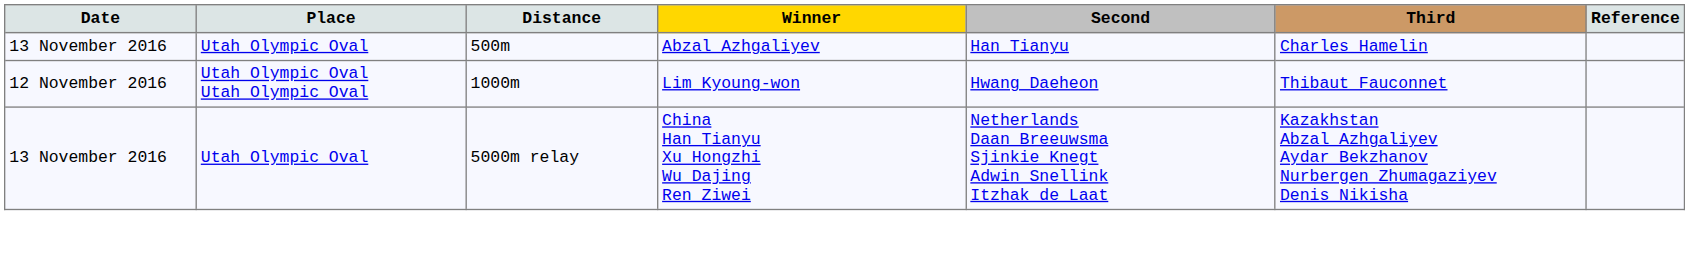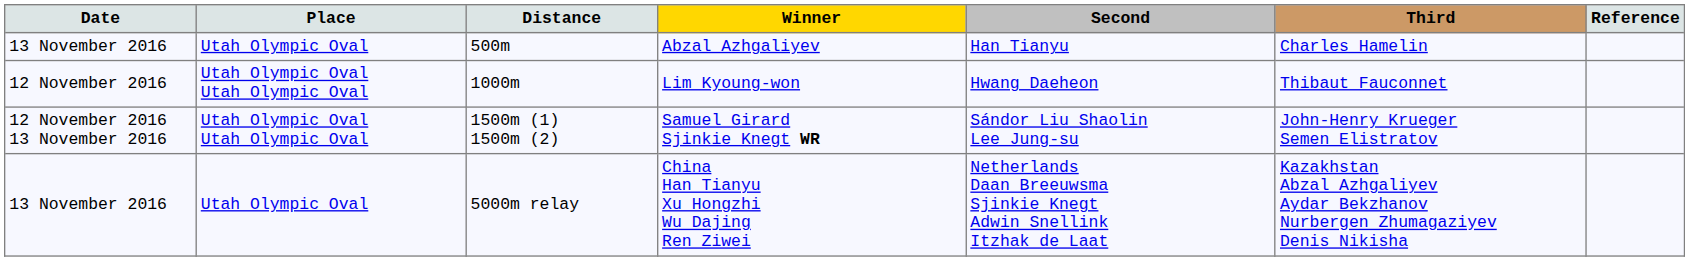 <table bgcolor="#f7f8ff" cellpadding="3" cellspacing="0" border="1" style="font-size: 95%; border: gray solid 1px; border-collapse: collapse;">
 <tr bgcolor="#CCCCCC" (1>
 <td align="center" bgcolor="#DCE5E5" width="150"><strong>Date</strong></td>
 <td align="center" bgcolor="#DCE5E5" width="220"><strong>Place</strong></td>
 <td align="center" bgcolor="#DCE5E5" width="150"><strong>Distance</strong></td>
 <td align="center" bgcolor="gold" width="250"><strong>Winner</strong></td>
 <td align="center" bgcolor="silver" width="250"><strong>Second</strong></td>
 <td align="center" bgcolor="CC9966" width="250"><strong>Third</strong></td>
 <td align="center" bgcolor="#DCE5E5" width="30"><strong>Reference</strong></td>
 </tr>
 <tr align="left">
 <td>13 November 2016</td>
 <td><a href='#'>Utah Olympic Oval</a></td>
 <td>500m</td>
 <td> <a href='#'>Abzal Azhgaliyev</a></td>
 <td> <a href='#'>Han Tianyu</a></td>
 <td> <a href='#'>Charles Hamelin</a></td>
 <td></td>
 </tr>
 <tr align="left">
 <td>12 November 2016</td>
 <td><a href='#'>Utah Olympic Oval</a><br><a href='#'>Utah Olympic Oval</a></td>
 <td>1000m</td>
 <td> <a href='#'>Lim Kyoung-won</a></td>
 <td> <a href='#'>Hwang Daeheon</a></td>
 <td> <a href='#'>Thibaut Fauconnet</a></td>
 <td></td>
 </tr>
 <tr align="left">
+<td>12 November 2016<br>13 November 2016</td>
+<td><a href='#'>Utah Olympic Oval</a><br><a href='#'>Utah Olympic Oval</a></td>
+<td>1500m (1)<br>1500m (2)</td>
+<td> <a href='#'>Samuel Girard</a><br> <a href='#'>Sjinkie Knegt</a> <strong>WR</strong></td>
+<td> <a href='#'>Sándor Liu Shaolin</a><br> <a href='#'>Lee Jung-su</a></td>
+<td> <a href='#'>John-Henry Krueger</a><br> <a href='#'>Semen Elistratov</a></td>
+<td></td>
+</tr>
+<tr align="left">
 <td>13 November 2016</td>
 <td><a href='#'>Utah Olympic Oval</a></td>
 <td>5000m relay</td>
 <td> <a href='#'>China</a><br><a href='#'>Han Tianyu</a><br><a href='#'>Xu Hongzhi</a><br><a href='#'>Wu Dajing</a><br><a href='#'>Ren Ziwei</a></td>
 <td> <a href='#'>Netherlands</a><br><a href='#'>Daan Breeuwsma</a><br><a href='#'>Sjinkie Knegt</a><br><a href='#'>Adwin Snellink</a><br><a href='#'>Itzhak de Laat</a></td>
 <td> <a href='#'>Kazakhstan</a><br><a href='#'>Abzal Azhgaliyev</a><br><a href='#'>Aydar Bekzhanov</a><br><a href='#'>Nurbergen Zhumagaziyev</a><br><a href='#'>Denis Nikisha</a></td>
 <td></td>
 </tr>
 </table>
